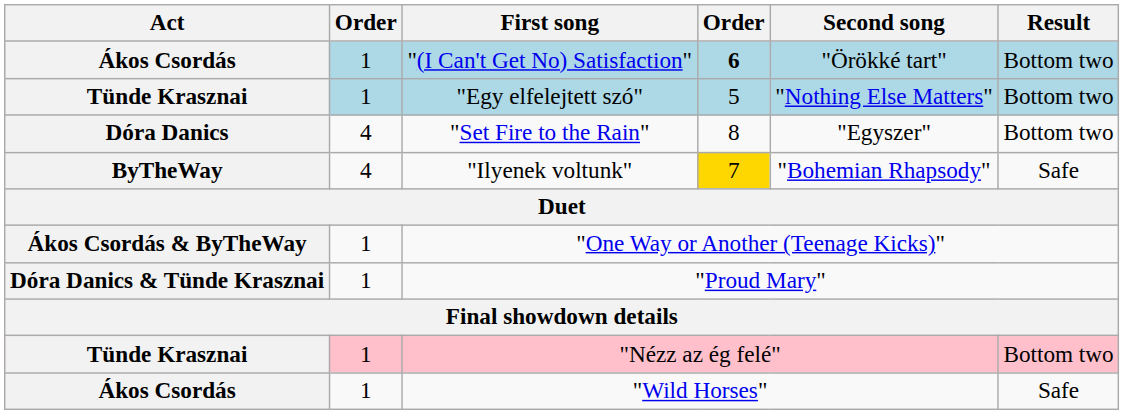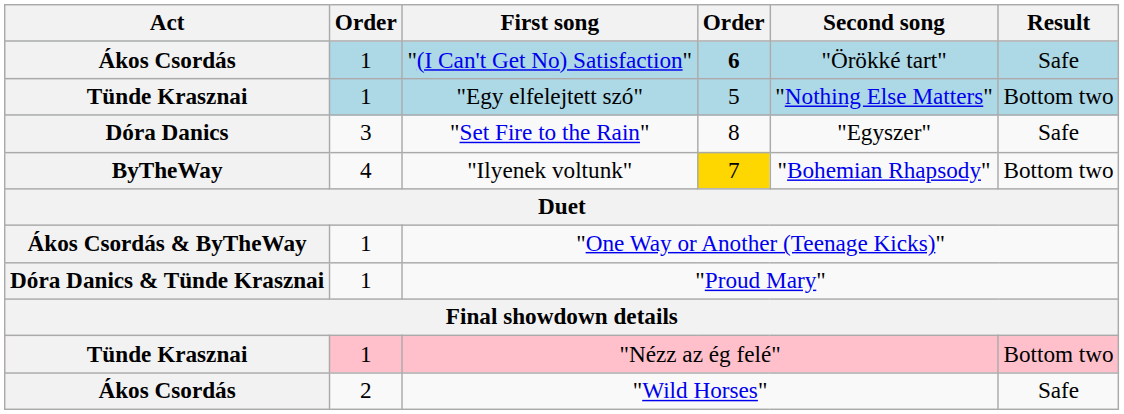 <table class="wikitable" style="text-align:center;">
 <tr>
 <th scope="col">Act</th>
 <th scope="col">Order</th>
 <th scope="col">First song</th>
 <th scope="col">Order</th>
 <th scope="col">Second song</th>
 <th scope="col">Result</th>
 </tr>
 <tr bgcolor="lightblue">
 <th scope="row">Ákos Csordás</th>
 <td>1</td>
 <td>"<a href='#'>(I Can't Get No) Satisfaction</a>"</td>
 <td><strong>6</strong></td>
 <td>"Örökké tart"</td>
-<td>Bottom two</td>
+<td>Safe</td>
 </tr>
 <tr bgcolor="lightblue">
 <th scope="row">Tünde Krasznai</th>
 <td>1</td>
 <td>"Egy elfelejtett szó"</td>
 <td>5</td>
 <td>"<a href='#'>Nothing Else Matters</a>"</td>
 <td>Bottom two</td>
 </tr>
 <tr>
 <th scope="row">Dóra Danics</th>
-<td>4</td>
+<td>3</td>
 <td>"<a href='#'>Set Fire to the Rain</a>"</td>
 <td>8</td>
 <td>"Egyszer"</td>
-<td>Bottom two</td>
+<td>Safe</td>
 </tr>
 <tr>
 <th scope="row">ByTheWay</th>
 <td>4</td>
 <td>"Ilyenek voltunk"</td>
 <td style="background: gold;">7</td>
 <td>"<a href='#'>Bohemian Rhapsody</a>"</td>
-<td>Safe</td>
+<td>Bottom two</td>
 </tr>
 <tr>
 <th scope="col" colspan="7">Duet</th>
 </tr>
 <tr>
 <th scope="row">Ákos Csordás & ByTheWay</th>
 <td>1</td>
 <td colspan="4">"<a href='#'>One Way or Another (Teenage Kicks)</a>"</td>
 </tr>
 <tr>
 <th scope="row">Dóra Danics & Tünde Krasznai</th>
 <td>1</td>
 <td colspan="4">"<a href='#'>Proud Mary</a>"</td>
 </tr>
 <tr>
 <th scope="col" colspan="7">Final showdown details</th>
 </tr>
 <tr bgcolor="pink">
 <th scope="row">Tünde Krasznai</th>
 <td>1</td>
 <td colspan="3">"Nézz az ég felé"</td>
 <td>Bottom two</td>
 </tr>
 <tr>
 <th scope="row">Ákos Csordás</th>
-<td>1</td>
+<td>2</td>
 <td colspan="3">"<a href='#'>Wild Horses</a>"</td>
 <td>Safe</td>
 </tr>
 </table>
